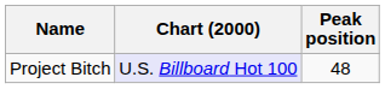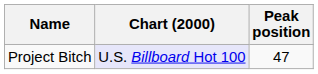 <table class="wikitable">
 <tr>
 <th align="center">Name</th>
 <th align="center">Chart (2000)</th>
 <th align="center">Peak<br>position</th>
 </tr>
 <tr>
 <td align="left">Project Bitch</td>
 <td align="left" style="background: lavender;">U.S. <a href='#'><em>Billboard</em> Hot 100</a></td>
-<td align="center">48</td>
+<td align="center">47</td>
 </tr>
 </table>
